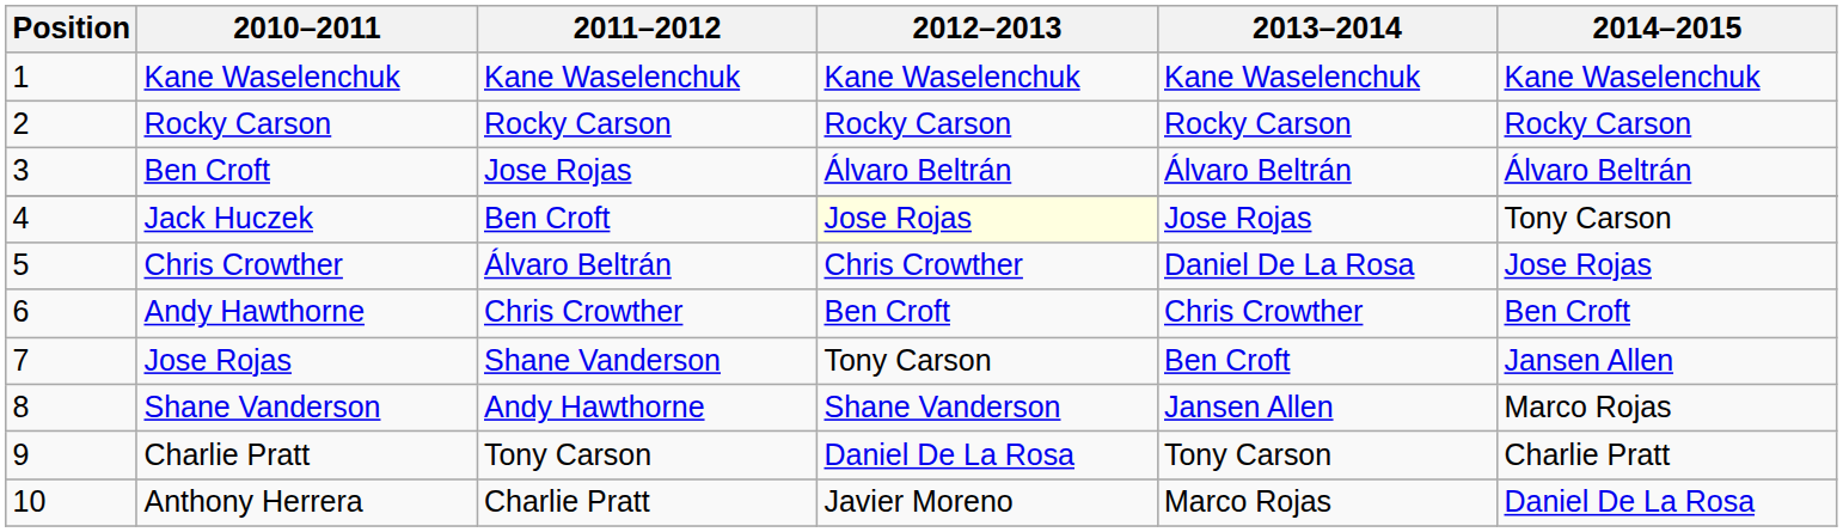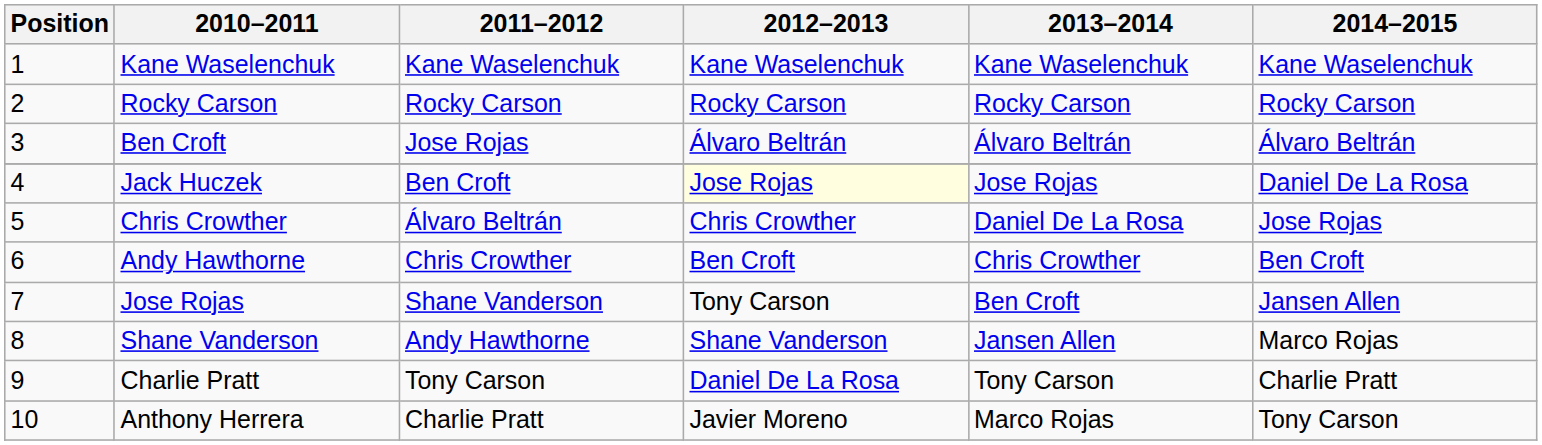 <table class="wikitable" border="1">
 <tr>
 <th>Position</th>
 <th width="175">2010–2011</th>
 <th width="175">2011–2012</th>
 <th width="175">2012–2013</th>
 <th width="175">2013–2014</th>
 <th width="175">2014–2015</th>
 </tr>
 <tr>
 <td>1</td>
 <td> <a href='#'>Kane Waselenchuk</a></td>
 <td> <a href='#'>Kane Waselenchuk</a></td>
 <td> <a href='#'>Kane Waselenchuk</a></td>
 <td> <a href='#'>Kane Waselenchuk</a></td>
 <td> <a href='#'>Kane Waselenchuk</a></td>
 </tr>
 <tr>
 <td>2</td>
 <td> <a href='#'>Rocky Carson</a></td>
 <td> <a href='#'>Rocky Carson</a></td>
 <td> <a href='#'>Rocky Carson</a></td>
 <td> <a href='#'>Rocky Carson</a></td>
 <td> <a href='#'>Rocky Carson</a></td>
 </tr>
 <tr>
 <td>3</td>
 <td> <a href='#'>Ben Croft</a></td>
 <td> <a href='#'>Jose Rojas</a></td>
 <td> <a href='#'>Álvaro Beltrán</a></td>
 <td> <a href='#'>Álvaro Beltrán</a></td>
 <td> <a href='#'>Álvaro Beltrán</a></td>
 </tr>
 <tr>
 </tr>
 <tr>
 <td>4</td>
 <td> <a href='#'>Jack Huczek</a></td>
 <td> <a href='#'>Ben Croft</a></td>
 <td style="background: lightyellow;"> <a href='#'>Jose Rojas</a></td>
 <td> <a href='#'>Jose Rojas</a></td>
-<td> Tony Carson</td>
+<td> <a href='#'>Daniel De La Rosa</a></td>
 </tr>
 <tr>
 <td>5</td>
 <td> <a href='#'>Chris Crowther</a></td>
 <td> <a href='#'>Álvaro Beltrán</a></td>
 <td> <a href='#'>Chris Crowther</a></td>
 <td> <a href='#'>Daniel De La Rosa</a></td>
 <td> <a href='#'>Jose Rojas</a></td>
 </tr>
 <tr>
 <td>6</td>
 <td> <a href='#'>Andy Hawthorne</a></td>
 <td> <a href='#'>Chris Crowther</a></td>
 <td> <a href='#'>Ben Croft</a></td>
 <td> <a href='#'>Chris Crowther</a></td>
 <td> <a href='#'>Ben Croft</a></td>
 </tr>
 <tr>
 <td>7</td>
 <td> <a href='#'>Jose Rojas</a></td>
 <td> <a href='#'>Shane Vanderson</a></td>
 <td> Tony Carson</td>
 <td> <a href='#'>Ben Croft</a></td>
 <td> <a href='#'>Jansen Allen</a></td>
 </tr>
 <tr>
 <td>8</td>
 <td> <a href='#'>Shane Vanderson</a></td>
 <td> <a href='#'>Andy Hawthorne</a></td>
 <td> <a href='#'>Shane Vanderson</a></td>
 <td> <a href='#'>Jansen Allen</a></td>
 <td> Marco Rojas</td>
 </tr>
 <tr>
 <td>9</td>
 <td> Charlie Pratt</td>
 <td> Tony Carson</td>
 <td> <a href='#'>Daniel De La Rosa</a></td>
 <td> Tony Carson</td>
 <td> Charlie Pratt</td>
 </tr>
 <tr>
 <td>10</td>
 <td> Anthony Herrera</td>
 <td> Charlie Pratt</td>
 <td> Javier Moreno</td>
 <td> Marco Rojas</td>
-<td> <a href='#'>Daniel De La Rosa</a></td>
+<td> Tony Carson</td>
 </tr>
 </table>
